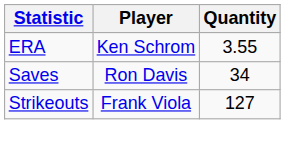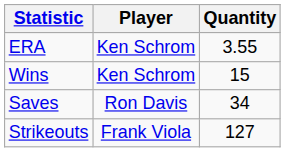 <table class="wikitable" style="text-align: center;">
 <tr>
 <th><a href='#'>Statistic</a></th>
 <th>Player</th>
 <th>Quantity</th>
 </tr>
 <tr>
 <td align="left"><a href='#'>ERA</a></td>
 <td><a href='#'>Ken Schrom</a></td>
 <td>3.55</td>
 </tr>
 <tr>
+<td align="left"><a href='#'>Wins</a></td>
+<td><a href='#'>Ken Schrom</a></td>
+<td>15</td>
+</tr>
+<tr>
 <td align="left"><a href='#'>Saves</a></td>
 <td><a href='#'>Ron Davis</a></td>
 <td>34</td>
 </tr>
 <tr>
 <td align="left"><a href='#'>Strikeouts</a></td>
 <td><a href='#'>Frank Viola</a></td>
 <td>127</td>
 </tr>
 </table>
